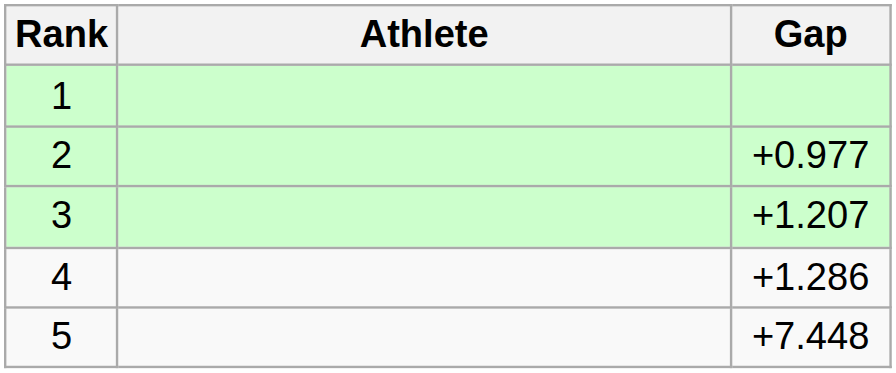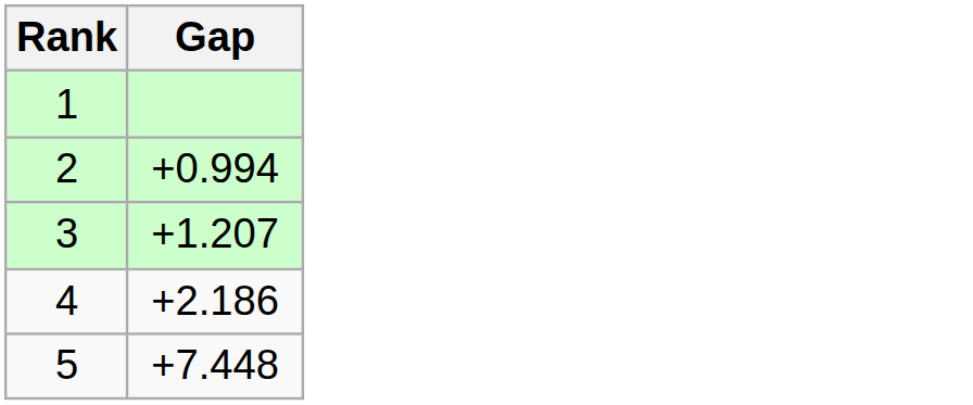 <table class=wikitable style="text-align:center">
 <tr>
 <th width=40>Rank</th>
-<th width=250>Athlete</th>
 <th width=60>Gap</th>
 </tr>
 <tr bgcolor="ccffcc">
 <td>1</td>
-<td align=left></td>
 <td></td>
 </tr>
 <tr bgcolor="ccffcc">
 <td>2</td>
-<td align=left></td>
-<td>+0.977</td>
+<td>+0.994</td>
 </tr>
 <tr bgcolor="ccffcc">
 <td>3</td>
-<td align=left></td>
 <td>+1.207</td>
 </tr>
 <tr>
 <td>4</td>
-<td align=left></td>
-<td>+1.286</td>
+<td>+2.186</td>
 </tr>
 <tr>
 <td>5</td>
-<td align=left></td>
 <td>+7.448</td>
 </tr>
 </table>
